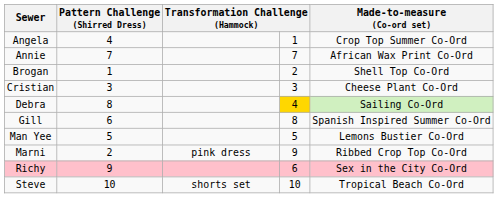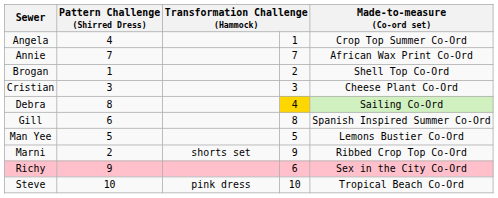 <table class="wikitable" style="text-align:center;">
 <tr>
 <th>Sewer</th>
 <th>Pattern Challenge<br><small>(Shirred Dress)</small></th>
 <th colspan="2">Transformation Challenge<br><small>(Hammock)</small></th>
 <th>Made-to-measure<br><small>(Co-ord set)</small></th>
 </tr>
 <tr>
 <td>Angela</td>
 <td>4</td>
 <td></td>
 <td>1</td>
 <td>Crop Top Summer Co-Ord</td>
 </tr>
 <tr>
 <td>Annie</td>
 <td>7</td>
 <td></td>
 <td>7</td>
 <td>African Wax Print Co-Ord</td>
 </tr>
 <tr>
 <td>Brogan</td>
 <td>1</td>
 <td></td>
 <td>2</td>
 <td>Shell Top Co-Ord</td>
 </tr>
 <tr>
 <td>Cristian</td>
 <td>3</td>
 <td></td>
 <td>3</td>
 <td>Cheese Plant Co-Ord</td>
 </tr>
 <tr>
 <td>Debra</td>
 <td>8</td>
 <td></td>
 <td style="background: gold;">4</td>
 <td style="background:#d0f0c0">Sailing Co-Ord</td>
 </tr>
 <tr>
 <td>Gill</td>
 <td>6</td>
 <td></td>
 <td>8</td>
 <td>Spanish Inspired Summer Co-Ord</td>
 </tr>
 <tr>
 <td>Man Yee</td>
 <td>5</td>
 <td></td>
 <td>5</td>
 <td>Lemons Bustier Co-Ord</td>
 </tr>
 <tr>
 <td>Marni</td>
 <td>2</td>
-<td>pink dress</td>
+<td>shorts set</td>
 <td>9</td>
 <td>Ribbed Crop Top Co-Ord</td>
 </tr>
 <tr style="background:pink">
 <td>Richy</td>
 <td>9</td>
 <td></td>
 <td>6</td>
 <td>Sex in the City Co-Ord</td>
 </tr>
 <tr>
 <td>Steve</td>
 <td>10</td>
-<td>shorts set</td>
+<td>pink dress</td>
 <td>10</td>
 <td>Tropical Beach Co-Ord</td>
 </tr>
 </table>
